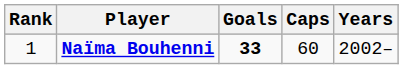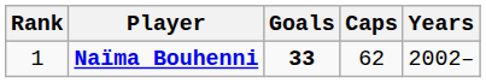 <table class="wikitable sortable" style="text-align:center;">
 <tr>
 <th width=>Rank</th>
 <th width=>Player</th>
 <th width=>Goals</th>
 <th width=>Caps</th>
 <th width=>Years</th>
 </tr>
 <tr>
 <td>1</td>
 <td align=left><strong><a href='#'>Naïma Bouhenni</a></strong></td>
 <td><strong>33</strong></td>
-<td>60</td>
+<td>62</td>
 <td>2002–</td>
 </tr>
 </table>
